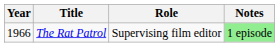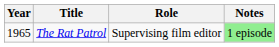 <table class="wikitable">
 <tr>
 <th>Year</th>
 <th>Title</th>
 <th>Role</th>
 <th>Notes</th>
 </tr>
 <tr>
-<td>1966</td>
+<td>1965</td>
 <td><em><a href='#'>The Rat Patrol</a></em></td>
 <td>Supervising film editor</td>
 <td style="background: lightgreen;">1 episode</td>
 </tr>
 </table>
